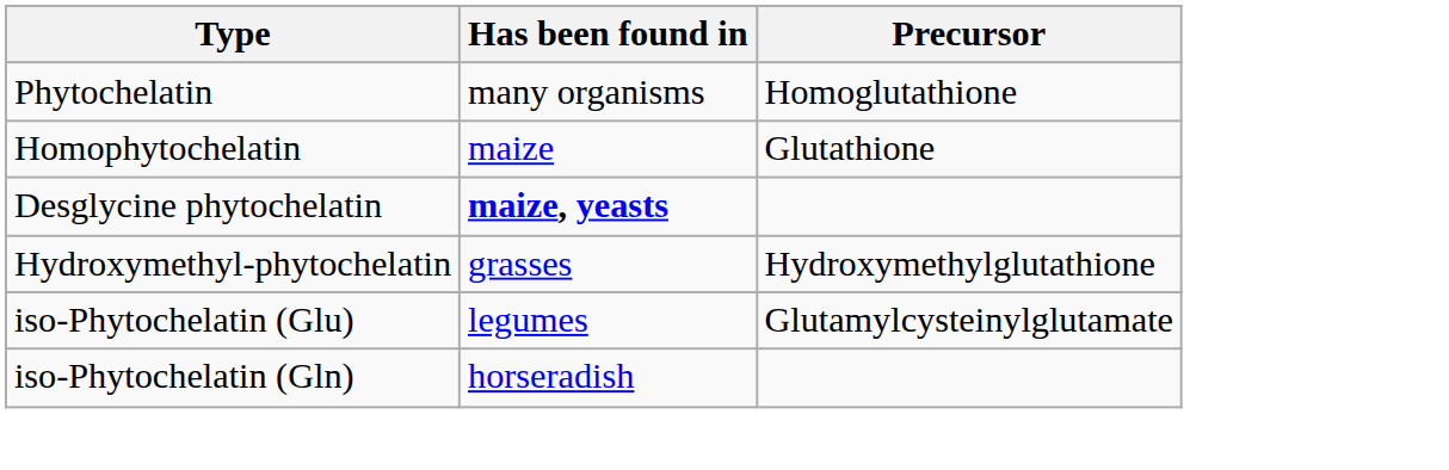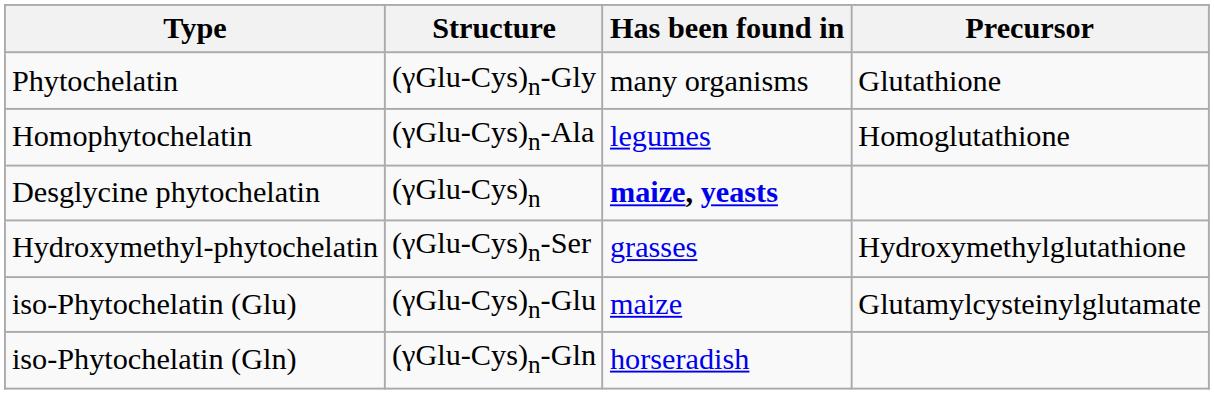 <table class="wikitable">
 <tr>
 <th>Type</th>
+<th>Structure</th>
 <th>Has been found in</th>
 <th>Precursor</th>
 </tr>
 <tr>
 <td>Phytochelatin</td>
+<td>(γGlu-Cys)<sub>n</sub>-Gly</td>
 <td>many organisms</td>
+<td>Glutathione</td>
+</tr>
+<tr>
+<td>Homophytochelatin</td>
+<td>(γGlu-Cys)<sub>n</sub>-Ala</td>
+<td><a href='#'>legumes</a></td>
 <td>Homoglutathione</td>
 </tr>
 <tr>
-<td>Homophytochelatin</td>
-<td><a href='#'>maize</a></td>
-<td>Glutathione</td>
-</tr>
-<tr>
 <td>Desglycine phytochelatin</td>
+<td>(γGlu-Cys)<sub>n</sub></td>
 <td><strong><a href='#'>maize</a>, <a href='#'>yeasts</a></strong></td>
 <td></td>
 </tr>
 <tr>
 <td>Hydroxymethyl-phytochelatin</td>
+<td>(γGlu-Cys)<sub>n</sub>-Ser</td>
 <td><a href='#'>grasses</a></td>
 <td>Hydroxymethylglutathione</td>
 </tr>
 <tr>
 <td>iso-Phytochelatin (Glu)</td>
-<td><a href='#'>legumes</a></td>
+<td>(γGlu-Cys)<sub>n</sub>-Glu</td>
+<td><a href='#'>maize</a></td>
 <td>Glutamylcysteinylglutamate</td>
 </tr>
 <tr>
 <td>iso-Phytochelatin (Gln)</td>
+<td>(γGlu-Cys)<sub>n</sub>-Gln</td>
 <td><a href='#'>horseradish</a></td>
 <td></td>
 </tr>
 </table>
